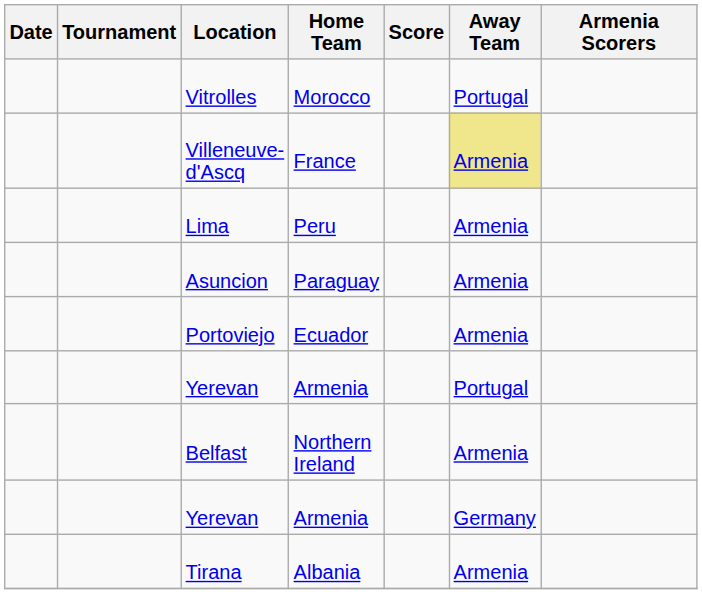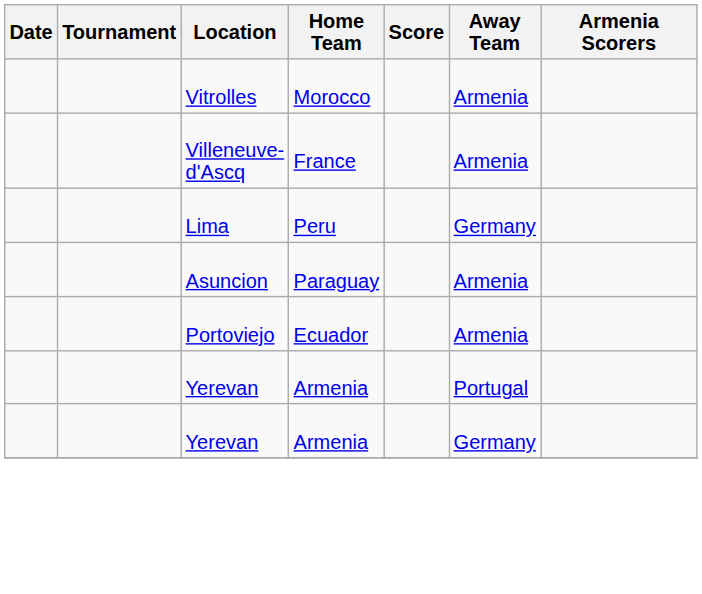 <table class="wikitable" width=80% style="font-size: 90%">
 <tr>
 <th>Date</th>
 <th>Tournament</th>
 <th>Location</th>
 <th>Home Team</th>
 <th>Score</th>
 <th>Away Team</th>
 <th width=30%>Armenia Scorers</th>
 </tr>
 <tr>
 <td></td>
 <td></td>
 <td><br><a href='#'>Vitrolles</a></td>
 <td><br><a href='#'>Morocco</a></td>
 <td></td>
-<td><br><a href='#'>Portugal</a></td>
+<td><br><a href='#'>Armenia</a></td>
 <td></td>
 </tr>
 <tr>
 <td></td>
 <td></td>
 <td><br><a href='#'>Villeneuve-d'Ascq</a></td>
 <td><br><a href='#'>France</a></td>
 <td></td>
-<td style="background: khaki;"><br><a href='#'>Armenia</a></td>
+<td><br><a href='#'>Armenia</a></td>
 <td></td>
 </tr>
 <tr>
 <td></td>
 <td></td>
 <td><br><a href='#'>Lima</a></td>
 <td><br><a href='#'>Peru</a></td>
 <td></td>
-<td><br><a href='#'>Armenia</a></td>
+<td><br><a href='#'>Germany</a></td>
 <td></td>
 </tr>
 <tr>
 <td></td>
 <td></td>
 <td><br><a href='#'>Asuncion</a></td>
 <td><br><a href='#'>Paraguay</a></td>
 <td></td>
 <td><br><a href='#'>Armenia</a></td>
 <td></td>
 </tr>
 <tr>
 <td></td>
 <td></td>
 <td><br><a href='#'>Portoviejo</a></td>
 <td><br><a href='#'>Ecuador</a></td>
 <td></td>
 <td><br><a href='#'>Armenia</a></td>
 <td></td>
 </tr>
 <tr>
 <td></td>
 <td></td>
 <td><br> <a href='#'>Yerevan</a></td>
 <td><br><a href='#'>Armenia</a></td>
 <td></td>
 <td><br><a href='#'>Portugal</a></td>
 <td></td>
 </tr>
 <tr>
 <td></td>
 <td></td>
-<td><br> <a href='#'>Belfast</a></td>
-<td><br><a href='#'>Northern Ireland</a></td>
-<td></td>
-<td><br><a href='#'>Armenia</a></td>
-<td></td>
-</tr>
-<tr>
-<td></td>
-<td></td>
 <td><br> <a href='#'>Yerevan</a></td>
 <td><br><a href='#'>Armenia</a></td>
 <td></td>
 <td><br><a href='#'>Germany</a></td>
 <td></td>
 </tr>
 <tr>
-<td></td>
-<td></td>
-<td><br> <a href='#'>Tirana</a></td>
-<td><br><a href='#'>Albania</a></td>
-<td></td>
-<td><br><a href='#'>Armenia</a></td>
-<td></td>
-</tr>
-<tr>
 </tr>
 </table>
